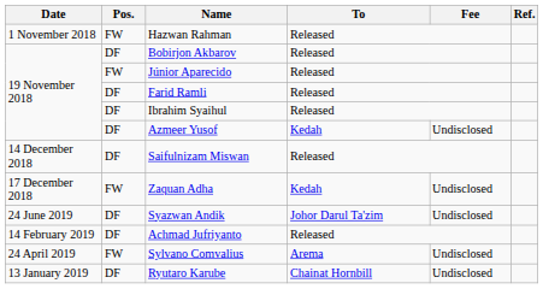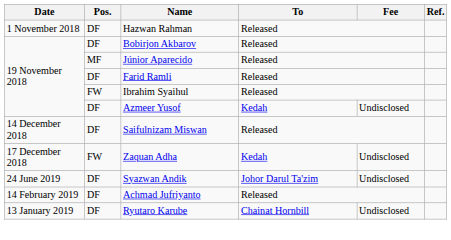 <table class="wikitable">
 <tr>
 <th style="width:120px">Date</th>
 <th style="width:50px">Pos.</th>
 <th style="width:180px">Name</th>
 <th style="width:180px">To</th>
 <th style="width:100px">Fee</th>
 <th style="width:20px">Ref.</th>
 </tr>
 <tr>
 <td>1 November 2018</td>
-<td>FW</td>
+<td>DF</td>
 <td> Hazwan Rahman</td>
 <td colspan=2>Released</td>
 <td></td>
 </tr>
 <tr>
 <td rowspan=5>19 November 2018</td>
 <td>DF</td>
 <td> <a href='#'>Bobirjon Akbarov</a></td>
 <td colspan=2>Released</td>
 <td></td>
 </tr>
 <tr>
-<td>FW</td>
+<td>MF</td>
 <td> <a href='#'>Júnior Aparecido</a></td>
 <td colspan=2>Released</td>
 <td></td>
 </tr>
 <tr>
 <td>DF</td>
 <td> <a href='#'>Farid Ramli</a></td>
 <td colspan=2>Released</td>
 <td></td>
 </tr>
 <tr>
-<td>DF</td>
+<td>FW</td>
 <td> Ibrahim Syaihul</td>
 <td colspan=2>Released</td>
 <td></td>
 </tr>
 <tr>
 <td>DF</td>
 <td> <a href='#'>Azmeer Yusof</a></td>
 <td> <a href='#'>Kedah</a></td>
 <td>Undisclosed</td>
 <td></td>
 </tr>
 <tr>
 <td>14 December 2018</td>
 <td>DF</td>
 <td> <a href='#'>Saifulnizam Miswan</a></td>
 <td colspan=2>Released</td>
 <td></td>
 </tr>
 <tr>
 <td>17 December 2018</td>
 <td>FW</td>
 <td> <a href='#'>Zaquan Adha</a></td>
 <td> <a href='#'>Kedah</a></td>
 <td>Undisclosed</td>
 <td></td>
 </tr>
 <tr>
 <td>24 June 2019</td>
 <td>DF</td>
 <td> <a href='#'>Syazwan Andik</a></td>
 <td> <a href='#'>Johor Darul Ta'zim</a></td>
 <td>Undisclosed</td>
 <td></td>
 </tr>
 <tr>
 <td>14 February 2019</td>
 <td>DF</td>
 <td> <a href='#'>Achmad Jufriyanto</a></td>
 <td colspan=2>Released</td>
 <td></td>
 </tr>
 <tr>
-<td>24 April 2019</td>
-<td>FW</td>
-<td> <a href='#'>Sylvano Comvalius</a></td>
-<td> <a href='#'>Arema</a></td>
-<td>Undisclosed</td>
-<td></td>
-</tr>
-<tr>
 <td>13 January 2019</td>
 <td>DF</td>
 <td> <a href='#'>Ryutaro Karube</a></td>
 <td> <a href='#'>Chainat Hornbill</a></td>
 <td>Undisclosed</td>
 <td></td>
 </tr>
 </table>
